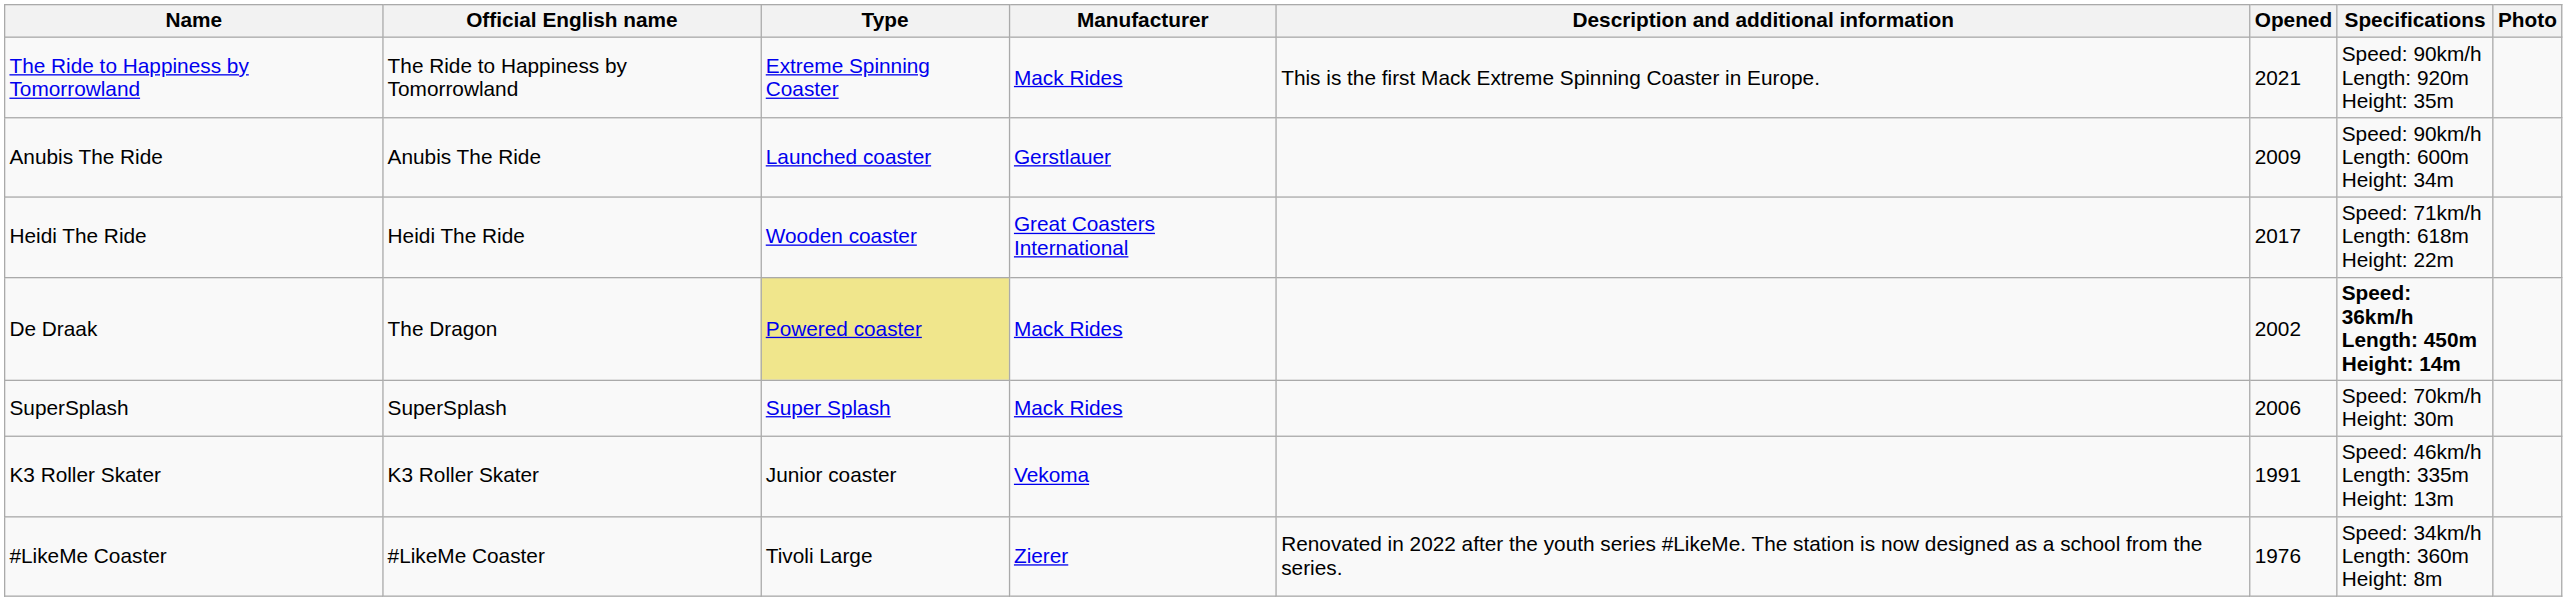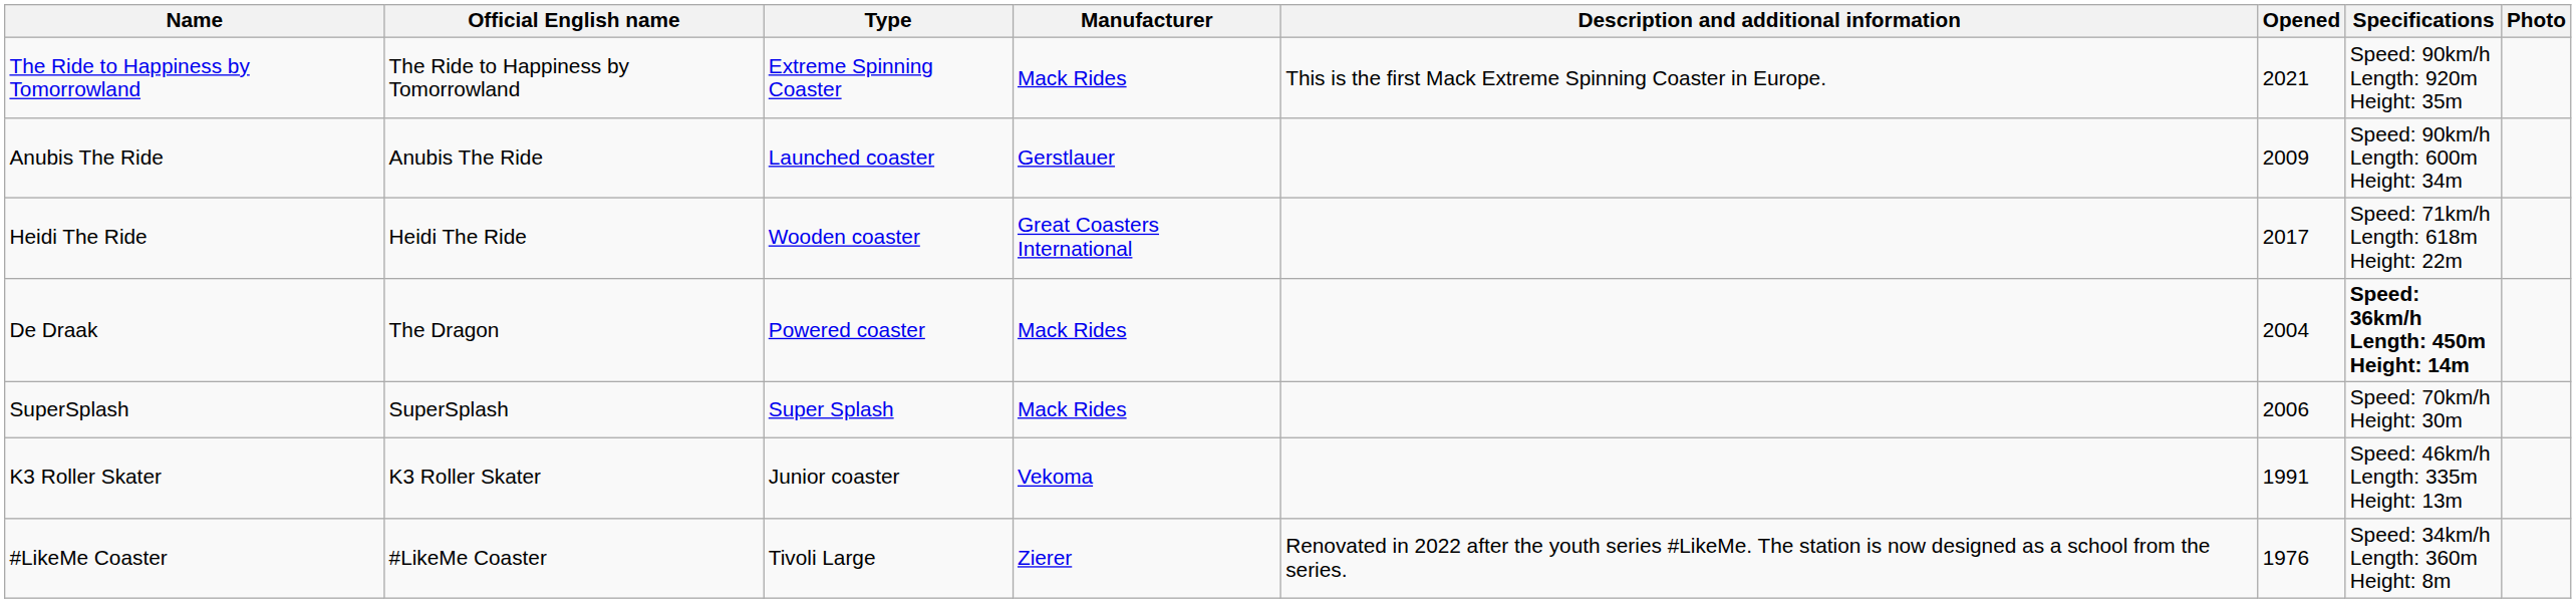 <table class="wikitable">
 <tr>
 <th>Name</th>
 <th>Official English name</th>
 <th>Type</th>
 <th>Manufacturer</th>
 <th>Description and additional information</th>
 <th>Opened</th>
 <th>Specifications</th>
 <th>Photo</th>
 </tr>
 <tr>
 <td><a href='#'>The Ride to Happiness by Tomorrowland</a></td>
 <td>The Ride to Happiness by Tomorrowland</td>
 <td><a href='#'>Extreme Spinning Coaster</a></td>
 <td><a href='#'>Mack Rides</a></td>
 <td>This is the first Mack Extreme Spinning Coaster in Europe.</td>
 <td>2021</td>
 <td>Speed: 90km/h<br>Length: 920m<br>Height: 35m</td>
 <td></td>
 </tr>
 <tr>
 <td>Anubis The Ride</td>
 <td>Anubis The Ride</td>
 <td><a href='#'>Launched coaster</a></td>
 <td><a href='#'>Gerstlauer</a></td>
 <td></td>
 <td>2009</td>
 <td>Speed: 90km/h<br>Length: 600m<br>Height: 34m</td>
 <td></td>
 </tr>
 <tr>
 <td>Heidi The Ride</td>
 <td>Heidi The Ride</td>
 <td><a href='#'>Wooden coaster</a></td>
 <td><a href='#'>Great Coasters International</a></td>
 <td></td>
 <td>2017</td>
 <td>Speed: 71km/h<br>Length: 618m<br>Height: 22m</td>
 <td></td>
 </tr>
 <tr>
 <td>De Draak</td>
 <td>The Dragon</td>
-<td style="background: khaki;"><a href='#'>Powered coaster</a></td>
+<td><a href='#'>Powered coaster</a></td>
 <td><a href='#'>Mack Rides</a></td>
 <td></td>
-<td>2002</td>
+<td>2004</td>
 <td><strong>Speed: 36km/h<br>Length: 450m<br>Height: 14m</strong></td>
 <td></td>
 </tr>
 <tr>
 <td>SuperSplash</td>
 <td>SuperSplash</td>
 <td><a href='#'>Super Splash</a></td>
 <td><a href='#'>Mack Rides</a></td>
 <td></td>
 <td>2006</td>
 <td>Speed: 70km/h<br>Height: 30m</td>
 <td></td>
 </tr>
 <tr>
 <td>K3 Roller Skater</td>
 <td>K3 Roller Skater</td>
 <td>Junior coaster</td>
 <td><a href='#'>Vekoma</a></td>
 <td></td>
 <td>1991</td>
 <td>Speed: 46km/h<br>Length: 335m<br>Height: 13m</td>
 <td></td>
 </tr>
 <tr>
 <td>#LikeMe Coaster</td>
 <td>#LikeMe Coaster</td>
 <td>Tivoli Large</td>
 <td><a href='#'>Zierer</a></td>
 <td>Renovated in 2022 after the youth series #LikeMe. The station is now designed as a school from the series.</td>
 <td>1976</td>
 <td>Speed: 34km/h<br>Length: 360m<br>Height: 8m</td>
 <td></td>
 </tr>
 </table>
